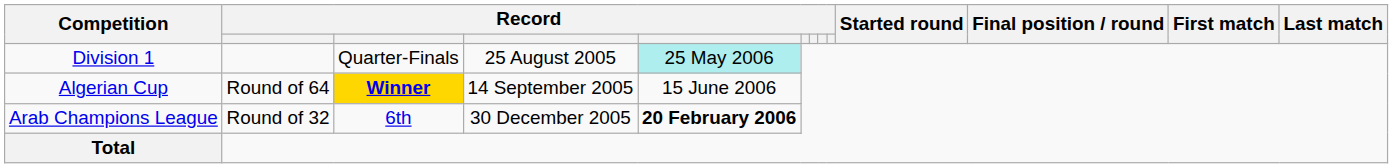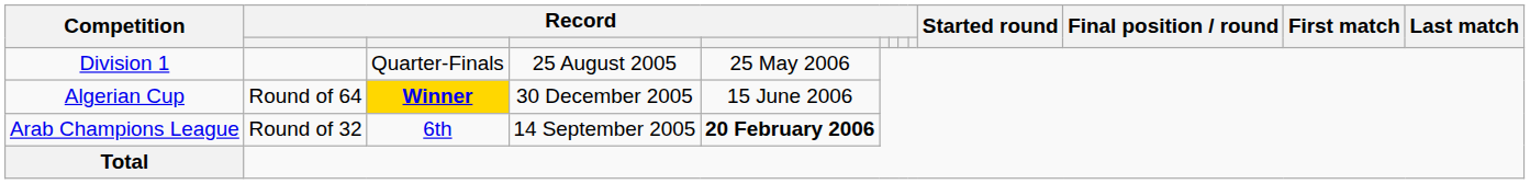 <table class="wikitable" style="text-align: center">
 <tr>
 <th rowspan=2>Competition</th>
 <th colspan=8>Record</th>
 <th rowspan=2>Started round</th>
 <th rowspan=2>Final position / round</th>
 <th rowspan=2>First match</th>
 <th rowspan=2>Last match</th>
 </tr>
 <tr>
 <th></th>
 <th></th>
 <th></th>
 <th></th>
 <th></th>
 <th></th>
 <th></th>
 <th></th>
 </tr>
 <tr>
 <td><a href='#'>Division 1</a><br></td>
 <td></td>
 <td>Quarter-Finals</td>
 <td>25 August 2005</td>
-<td style="background: paleturquoise;">25 May 2006</td>
+<td>25 May 2006</td>
 </tr>
 <tr>
 <td><a href='#'>Algerian Cup</a><br></td>
 <td>Round of 64</td>
 <td style="background:gold;"><a href='#'><strong>Winner</strong></a></td>
-<td>14 September 2005</td>
+<td>30 December 2005</td>
 <td>15 June 2006</td>
 </tr>
 <tr>
 <td><a href='#'>Arab Champions League</a><br></td>
 <td>Round of 32</td>
 <td><a href='#'>6th</a></td>
-<td>30 December 2005</td>
+<td>14 September 2005</td>
 <td><strong>20 February 2006</strong></td>
 </tr>
 <tr>
 <th>Total<br></th>
 </tr>
 </table>
